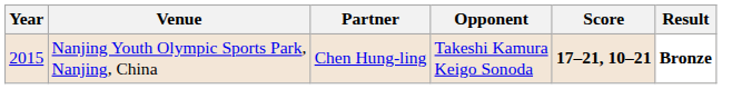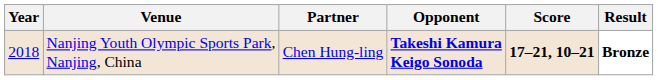 <table class="sortable wikitable" style="font-size: 90%;">
 <tr>
 <th>Year</th>
 <th>Venue</th>
 <th>Partner</th>
 <th>Opponent</th>
 <th>Score</th>
 <th>Result</th>
 </tr>
 <tr style="background:#F3E6D7">
-<td align="center"><a href='#'>2015</a></td>
+<td align="center"><a href='#'>2018</a></td>
 <td align="left"><a href='#'>Nanjing Youth Olympic Sports Park</a>,<br><a href='#'>Nanjing</a>, China</td>
 <td align="left"> <a href='#'>Chen Hung-ling</a></td>
-<td align="left"> <a href='#'>Takeshi Kamura</a> <br>  <a href='#'>Keigo Sonoda</a></td>
+<td align="left"><strong> <a href='#'>Takeshi Kamura</a> <br>  <a href='#'>Keigo Sonoda</a></strong></td>
 <td align="left"><strong>17–21, 10–21</strong></td>
 <td style="text-align:left; background:white"> <strong>Bronze</strong></td>
 </tr>
 </table>
